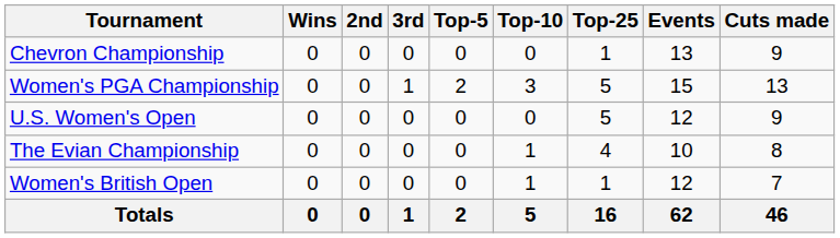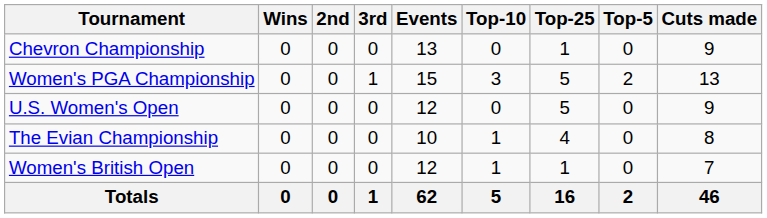 <table class=wikitable style=text-align:center>
 <tr>
 <th>Tournament</th>
 <th>Wins</th>
 <th>2nd</th>
 <th>3rd</th>
-<th>Top-5</th>
+<th>Events</th>
 <th>Top-10</th>
 <th>Top-25</th>
-<th>Events</th>
+<th>Top-5</th>
 <th>Cuts made</th>
 </tr>
 <tr>
 <td align=left><a href='#'>Chevron Championship</a></td>
 <td>0</td>
 <td>0</td>
 <td>0</td>
-<td>0</td>
+<td>13</td>
 <td>0</td>
 <td>1</td>
-<td>13</td>
+<td>0</td>
 <td>9</td>
 </tr>
 <tr>
 <td align=left><a href='#'>Women's PGA Championship</a></td>
 <td>0</td>
 <td>0</td>
 <td>1</td>
-<td>2</td>
+<td>15</td>
 <td>3</td>
 <td>5</td>
-<td>15</td>
+<td>2</td>
 <td>13</td>
 </tr>
 <tr>
 <td align=left><a href='#'>U.S. Women's Open</a></td>
 <td>0</td>
 <td>0</td>
 <td>0</td>
-<td>0</td>
+<td>12</td>
 <td>0</td>
 <td>5</td>
-<td>12</td>
+<td>0</td>
 <td>9</td>
 </tr>
 <tr>
 <td align=left><a href='#'>The Evian Championship</a></td>
 <td>0</td>
 <td>0</td>
 <td>0</td>
-<td>0</td>
+<td>10</td>
 <td>1</td>
 <td>4</td>
-<td>10</td>
+<td>0</td>
 <td>8</td>
 </tr>
 <tr>
 <td align=left><a href='#'>Women's British Open</a></td>
 <td>0</td>
 <td>0</td>
 <td>0</td>
-<td>0</td>
+<td>12</td>
 <td>1</td>
 <td>1</td>
-<td>12</td>
+<td>0</td>
 <td>7</td>
 </tr>
 <tr>
 <th>Totals</th>
 <th>0</th>
 <th>0</th>
 <th>1</th>
-<th>2</th>
+<th>62</th>
 <th>5</th>
 <th>16</th>
-<th>62</th>
+<th>2</th>
 <th>46</th>
 </tr>
 </table>
